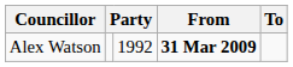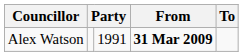 <table class=wikitable>
 <tr>
 <th>Councillor</th>
 <th colspan=2>Party</th>
 <th>From</th>
 <th>To</th>
 </tr>
 <tr>
 <td>Alex Watson</td>
 <td></td>
-<td align=right>1992</td>
+<td align=right>1991</td>
 <td align=right><strong>31 Mar 2009</strong></td>
 </tr>
 </table>
